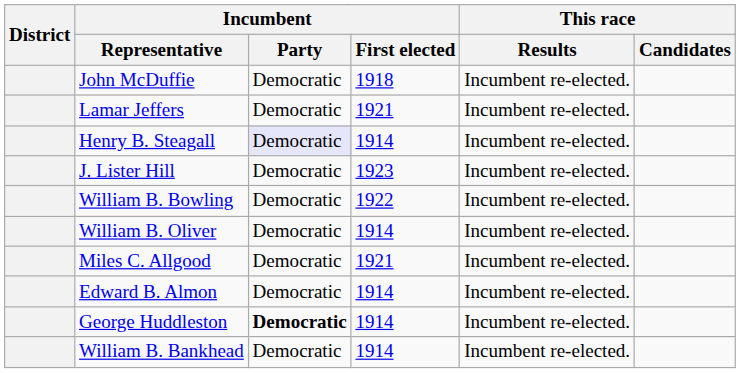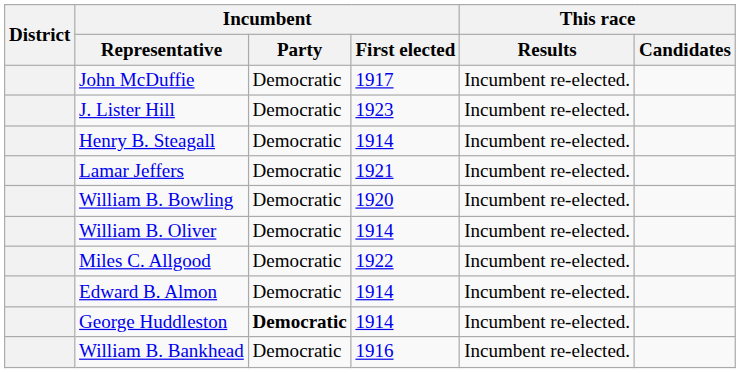 <table class=wikitable>
 <tr>
 <th rowspan=2>District</th>
 <th colspan=3>Incumbent</th>
 <th colspan=2>This race</th>
 </tr>
 <tr>
 <th>Representative</th>
 <th>Party</th>
 <th>First elected</th>
 <th>Results</th>
 <th>Candidates</th>
 </tr>
 <tr>
 <th></th>
 <td><a href='#'>John McDuffie</a></td>
 <td>Democratic</td>
-<td><a href='#'>1918</a></td>
+<td><a href='#'>1917</a></td>
+<td>Incumbent re-elected.</td>
+<td nowrap></td>
+</tr>
+<tr>
+<th></th>
+<td><a href='#'>J. Lister Hill</a></td>
+<td>Democratic</td>
+<td><a href='#'>1923 </a></td>
+<td>Incumbent re-elected.</td>
+<td nowrap></td>
+</tr>
+<tr>
+<th></th>
+<td><a href='#'>Henry B. Steagall</a></td>
+<td>Democratic</td>
+<td><a href='#'>1914</a></td>
 <td>Incumbent re-elected.</td>
 <td nowrap></td>
 </tr>
 <tr>
 <th></th>
 <td><a href='#'>Lamar Jeffers</a></td>
 <td>Democratic</td>
 <td><a href='#'>1921 </a></td>
 <td>Incumbent re-elected.</td>
 <td nowrap></td>
 </tr>
 <tr>
 <th></th>
-<td><a href='#'>Henry B. Steagall</a></td>
-<td style="background: lavender;">Democratic</td>
-<td><a href='#'>1914</a></td>
-<td>Incumbent re-elected.</td>
-<td nowrap></td>
-</tr>
-<tr>
-<th></th>
-<td><a href='#'>J. Lister Hill</a></td>
-<td>Democratic</td>
-<td><a href='#'>1923 </a></td>
-<td>Incumbent re-elected.</td>
-<td nowrap></td>
-</tr>
-<tr>
-<th></th>
 <td><a href='#'>William B. Bowling</a></td>
 <td>Democratic</td>
-<td><a href='#'>1922</a></td>
+<td><a href='#'>1920</a></td>
 <td>Incumbent re-elected.</td>
 <td nowrap></td>
 </tr>
 <tr>
 <th></th>
 <td><a href='#'>William B. Oliver</a></td>
 <td>Democratic</td>
 <td><a href='#'>1914</a></td>
 <td>Incumbent re-elected.</td>
 <td nowrap></td>
 </tr>
 <tr>
 <th></th>
 <td><a href='#'>Miles C. Allgood</a></td>
 <td>Democratic</td>
-<td><a href='#'>1921</a></td>
+<td><a href='#'>1922</a></td>
 <td>Incumbent re-elected.</td>
 <td nowrap></td>
 </tr>
 <tr>
 <th></th>
 <td><a href='#'>Edward B. Almon</a></td>
 <td>Democratic</td>
 <td><a href='#'>1914</a></td>
 <td>Incumbent re-elected.</td>
 <td nowrap></td>
 </tr>
 <tr>
 <th></th>
 <td><a href='#'>George Huddleston</a></td>
 <td><strong>Democratic</strong></td>
 <td><a href='#'>1914</a></td>
 <td>Incumbent re-elected.</td>
 <td nowrap></td>
 </tr>
 <tr>
 <th></th>
 <td><a href='#'>William B. Bankhead</a></td>
 <td>Democratic</td>
-<td><a href='#'>1914</a></td>
+<td><a href='#'>1916</a></td>
 <td>Incumbent re-elected.</td>
 <td nowrap></td>
 </tr>
 </table>
